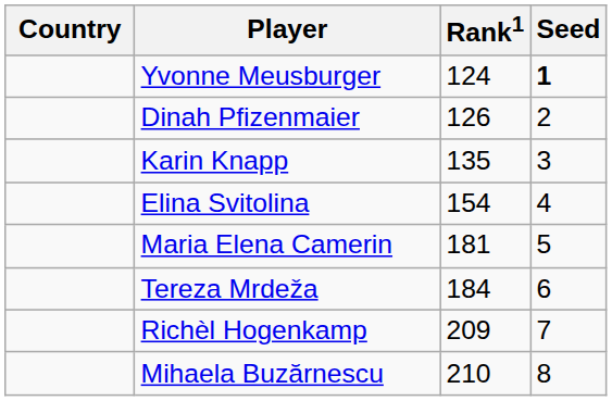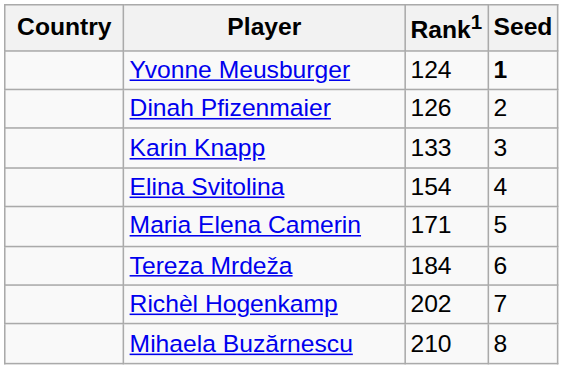 <table class="sortable wikitable">
 <tr>
 <th width="70">Country</th>
 <th width="175">Player</th>
 <th>Rank<sup>1</sup></th>
 <th>Seed</th>
 </tr>
 <tr>
 <td></td>
 <td><a href='#'>Yvonne Meusburger</a></td>
 <td>124</td>
 <td><strong>1</strong></td>
 </tr>
 <tr>
 <td></td>
 <td><a href='#'>Dinah Pfizenmaier</a></td>
 <td>126</td>
 <td>2</td>
 </tr>
 <tr>
 <td></td>
 <td><a href='#'>Karin Knapp</a></td>
-<td>135</td>
+<td>133</td>
 <td>3</td>
 </tr>
 <tr>
 <td></td>
 <td><a href='#'>Elina Svitolina</a></td>
 <td>154</td>
 <td>4</td>
 </tr>
 <tr>
 <td></td>
 <td><a href='#'>Maria Elena Camerin</a></td>
-<td>181</td>
+<td>171</td>
 <td>5</td>
 </tr>
 <tr>
 <td></td>
 <td><a href='#'>Tereza Mrdeža</a></td>
 <td>184</td>
 <td>6</td>
 </tr>
 <tr>
 <td></td>
 <td><a href='#'>Richèl Hogenkamp</a></td>
-<td>209</td>
+<td>202</td>
 <td>7</td>
 </tr>
 <tr>
 <td></td>
 <td><a href='#'>Mihaela Buzărnescu</a></td>
 <td>210</td>
 <td>8</td>
 </tr>
 </table>
